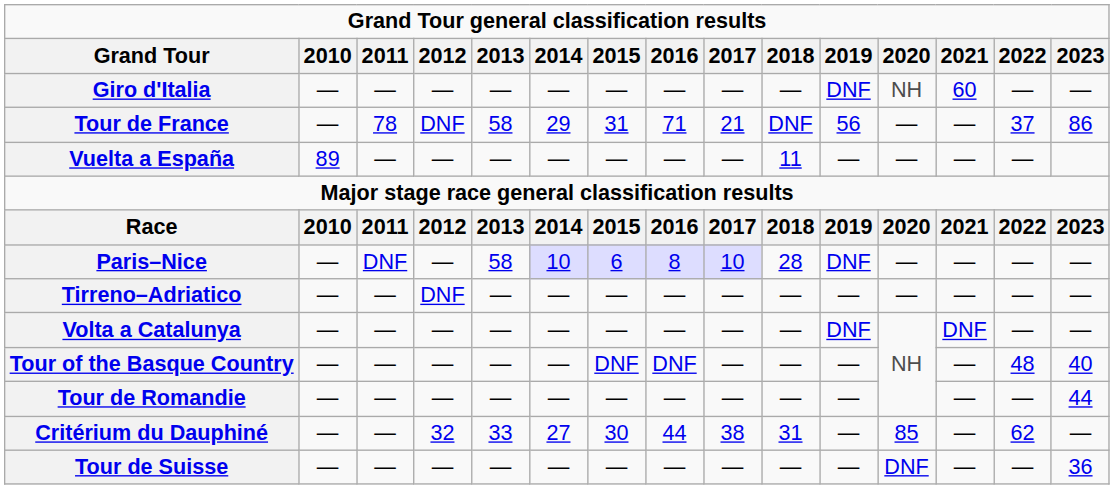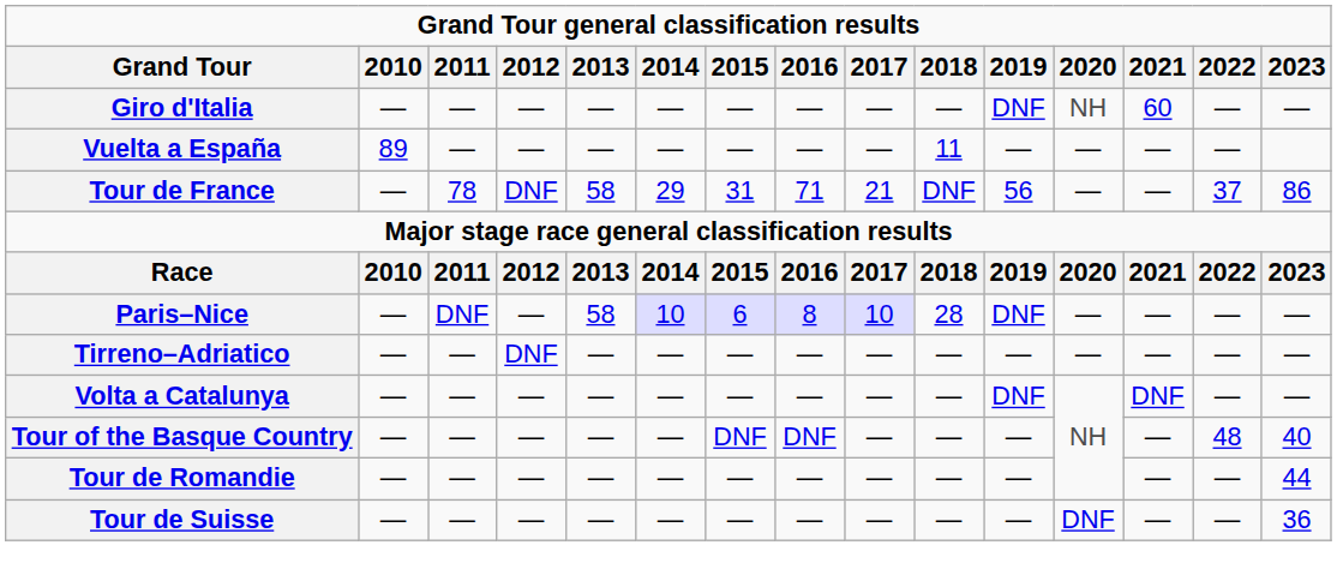 <table class="wikitable plainrowheaders">
 <tr>
 <td colspan=15 align="center"><strong>Grand Tour general classification results</strong></td>
 </tr>
 <tr>
 <th>Grand Tour</th>
 <th scope="col">2010</th>
 <th scope="col">2011</th>
 <th scope="col">2012</th>
 <th scope="col">2013</th>
 <th scope="col">2014</th>
 <th scope="col">2015</th>
 <th scope="col">2016</th>
 <th scope="col">2017</th>
 <th scope="col">2018</th>
 <th scope="col">2019</th>
 <th scope="col">2020</th>
 <th scope="col">2021</th>
 <th scope="col">2022</th>
 <th scope="col">2023</th>
 </tr>
 <tr style="text-align:center;">
 <th scope="row"> <a href='#'>Giro d'Italia</a></th>
 <td>—</td>
 <td>—</td>
 <td>—</td>
 <td>—</td>
 <td>—</td>
 <td>—</td>
 <td>—</td>
 <td>—</td>
 <td>—</td>
 <td><a href='#'>DNF</a></td>
 <td style="color:#4d4d4d;">NH</td>
 <td><a href='#'>60</a></td>
 <td>—</td>
 <td>—</td>
 </tr>
 <tr style="text-align:center;">
+<th scope="row"> <a href='#'>Vuelta a España</a></th>
+<td><a href='#'>89</a></td>
+<td>—</td>
+<td>—</td>
+<td>—</td>
+<td>—</td>
+<td>—</td>
+<td>—</td>
+<td>—</td>
+<td><a href='#'>11</a></td>
+<td>—</td>
+<td>—</td>
+<td>—</td>
+<td>—</td>
+<td></td>
+</tr>
+<tr style="text-align:center;">
 <th scope="row"> <a href='#'>Tour de France</a></th>
 <td>—</td>
 <td><a href='#'>78</a></td>
 <td><a href='#'>DNF</a></td>
 <td><a href='#'>58</a></td>
 <td><a href='#'>29</a></td>
 <td><a href='#'>31</a></td>
 <td><a href='#'>71</a></td>
 <td><a href='#'>21</a></td>
 <td><a href='#'>DNF</a></td>
 <td><a href='#'>56</a></td>
 <td>—</td>
 <td>—</td>
 <td><a href='#'>37</a></td>
 <td><a href='#'>86</a></td>
-</tr>
-<tr style="text-align:center;">
-<th scope="row"> <a href='#'>Vuelta a España</a></th>
-<td><a href='#'>89</a></td>
-<td>—</td>
-<td>—</td>
-<td>—</td>
-<td>—</td>
-<td>—</td>
-<td>—</td>
-<td>—</td>
-<td><a href='#'>11</a></td>
-<td>—</td>
-<td>—</td>
-<td>—</td>
-<td>—</td>
-<td></td>
 </tr>
 <tr>
 <td colspan=15 align="center"><strong>Major stage race general classification results</strong></td>
 </tr>
 <tr>
 <th>Race</th>
 <th scope="col">2010</th>
 <th scope="col">2011</th>
 <th scope="col">2012</th>
 <th scope="col">2013</th>
 <th scope="col">2014</th>
 <th scope="col">2015</th>
 <th scope="col">2016</th>
 <th scope="col">2017</th>
 <th scope="col">2018</th>
 <th scope="col">2019</th>
 <th scope="col">2020</th>
 <th scope="col">2021</th>
 <th scope="col">2022</th>
 <th scope="col">2023</th>
 </tr>
 <tr style="text-align:center;">
 <th scope="row"> <a href='#'>Paris–Nice</a></th>
 <td>—</td>
 <td><a href='#'>DNF</a></td>
 <td>—</td>
 <td><a href='#'>58</a></td>
 <td style="background:#ddf;"><a href='#'>10</a></td>
 <td style="background:#ddf;"><a href='#'>6</a></td>
 <td style="background:#ddf;"><a href='#'>8</a></td>
 <td style="background:#ddf;"><a href='#'>10</a></td>
 <td><a href='#'>28</a></td>
 <td><a href='#'>DNF</a></td>
 <td>—</td>
 <td>—</td>
 <td>—</td>
 <td>—</td>
 </tr>
 <tr style="text-align:center;">
 <th scope="row"> <a href='#'>Tirreno–Adriatico</a></th>
 <td>—</td>
 <td>—</td>
 <td><a href='#'>DNF</a></td>
 <td>—</td>
 <td>—</td>
 <td>—</td>
 <td>—</td>
 <td>—</td>
 <td>—</td>
 <td>—</td>
 <td>—</td>
 <td>—</td>
 <td>—</td>
 <td>—</td>
 </tr>
 <tr style="text-align:center;">
 <th scope="row"> <a href='#'>Volta a Catalunya</a></th>
 <td>—</td>
 <td>—</td>
 <td>—</td>
 <td>—</td>
 <td>—</td>
 <td>—</td>
 <td>—</td>
 <td>—</td>
 <td>—</td>
 <td><a href='#'>DNF</a></td>
 <td style="color:#4d4d4d;" rowspan=3>NH</td>
 <td><a href='#'>DNF</a></td>
 <td>—</td>
 <td>—</td>
 </tr>
 <tr style="text-align:center;">
 <th scope="row"> <a href='#'>Tour of the Basque Country</a></th>
 <td>—</td>
 <td>—</td>
 <td>—</td>
 <td>—</td>
 <td>—</td>
 <td><a href='#'>DNF</a></td>
 <td><a href='#'>DNF</a></td>
 <td>—</td>
 <td>—</td>
 <td>—</td>
 <td>—</td>
 <td><a href='#'>48</a></td>
 <td><a href='#'>40</a></td>
 </tr>
 <tr style="text-align:center;">
 <th scope="row"> <a href='#'>Tour de Romandie</a></th>
 <td>—</td>
 <td>—</td>
 <td>—</td>
 <td>—</td>
 <td>—</td>
 <td>—</td>
 <td>—</td>
 <td>—</td>
 <td>—</td>
 <td>—</td>
 <td>—</td>
 <td>—</td>
 <td><a href='#'>44</a></td>
 </tr>
 <tr style="text-align:center;">
-<th scope="row"> <a href='#'>Critérium du Dauphiné</a></th>
-<td>—</td>
-<td>—</td>
-<td><a href='#'>32</a></td>
-<td><a href='#'>33</a></td>
-<td><a href='#'>27</a></td>
-<td><a href='#'>30</a></td>
-<td><a href='#'>44</a></td>
-<td><a href='#'>38</a></td>
-<td><a href='#'>31</a></td>
-<td>—</td>
-<td><a href='#'>85</a></td>
-<td>—</td>
-<td><a href='#'>62</a></td>
-<td>—</td>
-</tr>
-<tr style="text-align:center;">
 <th scope="row"> <a href='#'>Tour de Suisse</a></th>
 <td>—</td>
 <td>—</td>
 <td>—</td>
 <td>—</td>
 <td>—</td>
 <td>—</td>
 <td>—</td>
 <td>—</td>
 <td>—</td>
 <td>—</td>
 <td><a href='#'>DNF</a></td>
 <td>—</td>
 <td>—</td>
 <td><a href='#'>36</a></td>
 </tr>
 </table>
